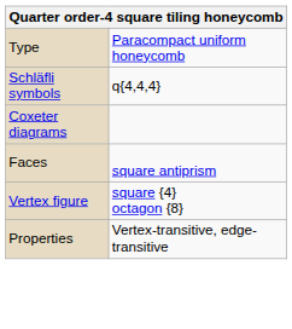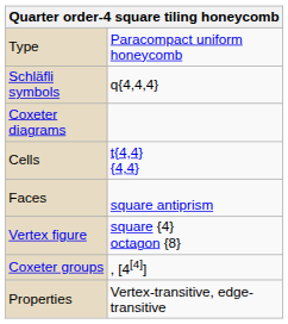 <table class="wikitable" align="right" style="margin-left:10px" width="320">
 <tr>
 <th bgcolor=#e7dcc3 colspan=2>Quarter order-4 square tiling honeycomb</th>
 </tr>
 <tr>
 <td bgcolor=#e7dcc3>Type</td>
 <td><a href='#'>Paracompact uniform honeycomb</a></td>
 </tr>
 <tr>
 <td bgcolor=#e7dcc3><a href='#'>Schläfli symbols</a></td>
 <td>q{4,4,4}</td>
 </tr>
 <tr>
 <td bgcolor=#e7dcc3><a href='#'>Coxeter diagrams</a></td>
 <td><br></td>
 </tr>
 <tr>
+<td bgcolor=#e7dcc3>Cells</td>
+<td><a href='#'>t{4,4}</a> <br><a href='#'>{4,4}</a> </td>
+</tr>
+<tr>
 <td bgcolor=#e7dcc3>Faces</td>
 <td><br><a href='#'>square antiprism</a></td>
 </tr>
 <tr>
 <td bgcolor=#e7dcc3><a href='#'>Vertex figure</a></td>
 <td><a href='#'>square</a> {4}<br><a href='#'>octagon</a> {8}</td>
 </tr>
 <tr>
+<td bgcolor=#e7dcc3><a href='#'>Coxeter groups</a></td>
+<td>, [4<sup>[4]</sup>]</td>
+</tr>
+<tr>
 <td bgcolor=#e7dcc3>Properties</td>
 <td>Vertex-transitive, edge-transitive</td>
 </tr>
 </table>
